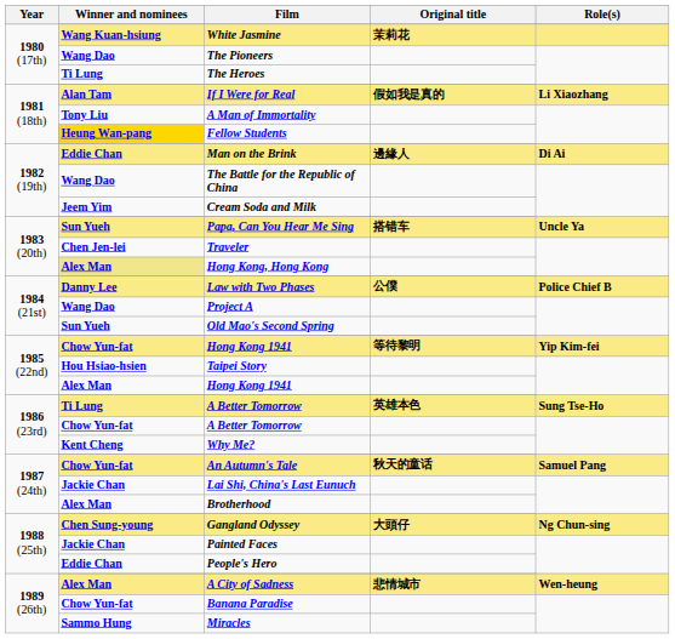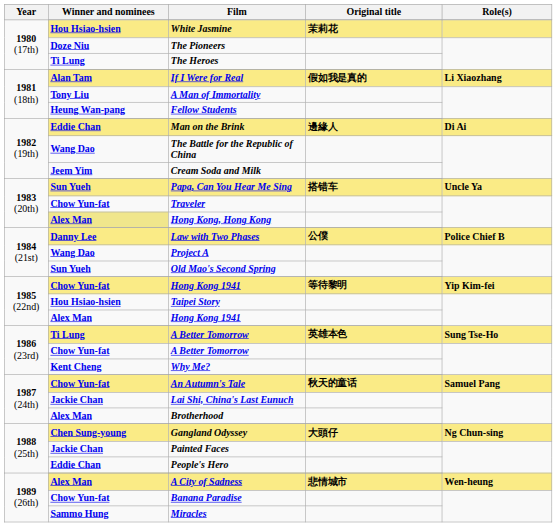 <table class="wikitable" style="width:100%">
 <tr style="background:#bebebe;">
 <th style="width:8%;">Year</th>
 <th style="width:22%;">Winner and nominees</th>
 <th style="width:25%;">Film</th>
 <th style="width:25%;">Original title</th>
 <th style="width:20%;">Role(s)</th>
 </tr>
 <tr>
 <td rowspan="4" style="text-align:center"><strong>1980</strong><br>(17th)</td>
 </tr>
 <tr style="background:#FAEB86">
-<td><strong><a href='#'>Wang Kuan-hsiung</a></strong></td>
+<td><strong><a href='#'>Hou Hsiao-hsien</a></strong></td>
 <td><strong><em> White Jasmine</em></strong></td>
 <td><strong>茉莉花</strong></td>
 <td><strong> </strong></td>
 </tr>
 <tr>
-<td><strong><a href='#'>Wang Dao</a></strong></td>
+<td><strong><a href='#'>Doze Niu</a></strong></td>
 <td><strong><em> The Pioneers</em></strong></td>
 <td></td>
 </tr>
 <tr>
 <td><strong><a href='#'>Ti Lung</a></strong></td>
 <td><strong><em> The Heroes</em></strong></td>
 <td></td>
 </tr>
 <tr>
 <td rowspan="4" style="text-align:center"><strong>1981</strong><br>(18th)</td>
 </tr>
 <tr style="background:#FAEB86">
 <td><strong><a href='#'>Alan Tam</a></strong></td>
 <td><strong><em><a href='#'>If I Were for Real</a></em></strong></td>
 <td><strong>	假如我是真的</strong></td>
 <td><strong>Li Xiaozhang</strong></td>
 </tr>
 <tr>
 <td><strong><a href='#'>Tony Liu</a></strong></td>
 <td><strong><em><a href='#'>A Man of Immortality</a></em></strong></td>
 <td></td>
 </tr>
 <tr>
-<td style="background: gold;"><strong><a href='#'>Heung Wan-pang</a></strong></td>
+<td><strong><a href='#'>Heung Wan-pang</a></strong></td>
 <td><strong><em><a href='#'>Fellow Students</a></em></strong></td>
 <td></td>
 </tr>
 <tr>
 <td rowspan="4" style="text-align:center"><strong>1982</strong><br>(19th)</td>
 </tr>
 <tr style="background:#FAEB86">
 <td><strong><a href='#'>Eddie Chan</a></strong></td>
 <td><strong><em>Man on the Brink</em></strong></td>
 <td><strong>邊緣人</strong></td>
 <td><strong>Di Ai</strong></td>
 </tr>
 <tr>
 <td><strong><a href='#'>Wang Dao</a></strong></td>
 <td><strong><em>The Battle for the Republic of China</em></strong></td>
 <td></td>
 </tr>
 <tr>
 <td><strong><a href='#'>Jeem Yim</a></strong></td>
 <td><strong><em>Cream Soda and Milk</em></strong></td>
 <td></td>
 </tr>
 <tr>
 <td rowspan="4" style="text-align:center"><strong>1983</strong><br>(20th)</td>
 </tr>
 <tr style="background:#FAEB86">
 <td><strong><a href='#'>Sun Yueh</a></strong></td>
 <td><strong><em><a href='#'>Papa, Can You Hear Me Sing</a></em></strong></td>
 <td><strong>搭错车</strong></td>
 <td><strong>Uncle Ya</strong></td>
 </tr>
 <tr>
-<td><strong><a href='#'>Chen Jen-lei</a></strong></td>
+<td><strong><a href='#'>Chow Yun-fat</a></strong></td>
 <td><strong><em><a href='#'>Traveler</a></em></strong></td>
 <td></td>
 </tr>
 <tr>
 <td style="background: khaki;"><strong><a href='#'>Alex Man</a></strong></td>
 <td><strong><em><a href='#'>Hong Kong, Hong Kong</a></em></strong></td>
 <td></td>
 </tr>
 <tr>
 <td rowspan="4" style="text-align:center"><strong>1984</strong><br>(21st)</td>
 </tr>
 <tr style="background:#FAEB86">
 <td><strong><a href='#'>Danny Lee</a></strong></td>
 <td><strong><em><a href='#'>Law with Two Phases</a></em></strong></td>
 <td><strong>公僕</strong></td>
 <td><strong>Police Chief B</strong></td>
 </tr>
 <tr>
 <td><strong><a href='#'>Wang Dao</a></strong></td>
 <td><strong><em><a href='#'>Project A</a></em></strong></td>
 <td></td>
 </tr>
 <tr>
 <td><strong><a href='#'>Sun Yueh</a></strong></td>
 <td><strong><em><a href='#'>Old Mao's Second Spring</a></em></strong></td>
 <td></td>
 </tr>
 <tr>
 <td rowspan="4" style="text-align:center"><strong>1985</strong><br>(22nd)</td>
 </tr>
 <tr style="background:#FAEB86">
 <td><strong><a href='#'>Chow Yun-fat</a></strong></td>
 <td><strong><em><a href='#'>Hong Kong 1941</a></em></strong></td>
 <td><strong>等待黎明</strong></td>
 <td><strong>Yip Kim-fei</strong></td>
 </tr>
 <tr>
 <td><strong><a href='#'>Hou Hsiao-hsien</a></strong></td>
 <td><strong><em><a href='#'>Taipei Story</a></em></strong></td>
 <td></td>
 </tr>
 <tr>
 <td><strong><a href='#'>Alex Man</a></strong></td>
 <td><strong><em><a href='#'>Hong Kong 1941</a></em></strong></td>
 <td></td>
 </tr>
 <tr>
 <td rowspan="4" style="text-align:center"><strong>1986</strong><br>(23rd)</td>
 </tr>
 <tr style="background:#FAEB86">
 <td><strong><a href='#'>Ti Lung</a></strong></td>
 <td><strong><em><a href='#'>A Better Tomorrow</a></em></strong></td>
 <td><strong>英雄本色</strong></td>
 <td><strong>Sung Tse-Ho</strong></td>
 </tr>
 <tr>
 <td><strong><a href='#'>Chow Yun-fat</a></strong></td>
 <td><strong><em><a href='#'>A Better Tomorrow</a></em></strong></td>
 <td></td>
 </tr>
 <tr>
 <td><strong><a href='#'>Kent Cheng</a></strong></td>
 <td><strong><em><a href='#'>Why Me?</a></em></strong></td>
 <td></td>
 </tr>
 <tr>
 <td rowspan="4" style="text-align:center"><strong>1987</strong><br>(24th)</td>
 </tr>
 <tr style="background:#FAEB86">
 <td><strong><a href='#'>Chow Yun-fat</a></strong></td>
 <td><strong><em><a href='#'>An Autumn's Tale</a></em></strong></td>
 <td><strong>秋天的童话</strong></td>
 <td><strong>Samuel Pang</strong></td>
 </tr>
 <tr>
 <td><strong><a href='#'>Jackie Chan</a></strong></td>
 <td><strong><em><a href='#'>Lai Shi, China's Last Eunuch</a></em></strong></td>
 <td></td>
 </tr>
 <tr>
 <td><strong><a href='#'>Alex Man</a></strong></td>
 <td><strong><em>Brotherhood</em></strong></td>
 <td></td>
 </tr>
 <tr>
 <td rowspan="4" style="text-align:center"><strong>1988</strong><br>(25th)</td>
 </tr>
 <tr style="background:#FAEB86">
 <td><strong><a href='#'>Chen Sung-young</a></strong></td>
 <td><strong><em>Gangland Odyssey</em></strong></td>
 <td><strong>大頭仔</strong></td>
 <td><strong>Ng Chun-sing</strong></td>
 </tr>
 <tr>
 <td><strong><a href='#'>Jackie Chan</a></strong></td>
 <td><strong><em>Painted Faces</em></strong></td>
 <td></td>
 </tr>
 <tr>
 <td><strong><a href='#'>Eddie Chan</a></strong></td>
 <td><strong><em>People's Hero</em></strong></td>
 <td></td>
 </tr>
 <tr>
 <td rowspan="4" style="text-align:center"><strong>1989</strong><br>(26th)</td>
 </tr>
 <tr style="background:#FAEB86">
 <td><strong><a href='#'>Alex Man</a></strong></td>
 <td><strong><em><a href='#'>A City of Sadness</a></em></strong></td>
 <td><strong>悲情城市</strong></td>
 <td><strong>Wen-heung</strong></td>
 </tr>
 <tr>
 <td><strong><a href='#'>Chow Yun-fat</a></strong></td>
 <td><strong><em><a href='#'>Banana Paradise</a></em></strong></td>
 <td></td>
 </tr>
 <tr>
 <td><strong><a href='#'>Sammo Hung</a></strong></td>
 <td><strong><em><a href='#'>Miracles</a></em></strong></td>
 <td></td>
 </tr>
 </table>
